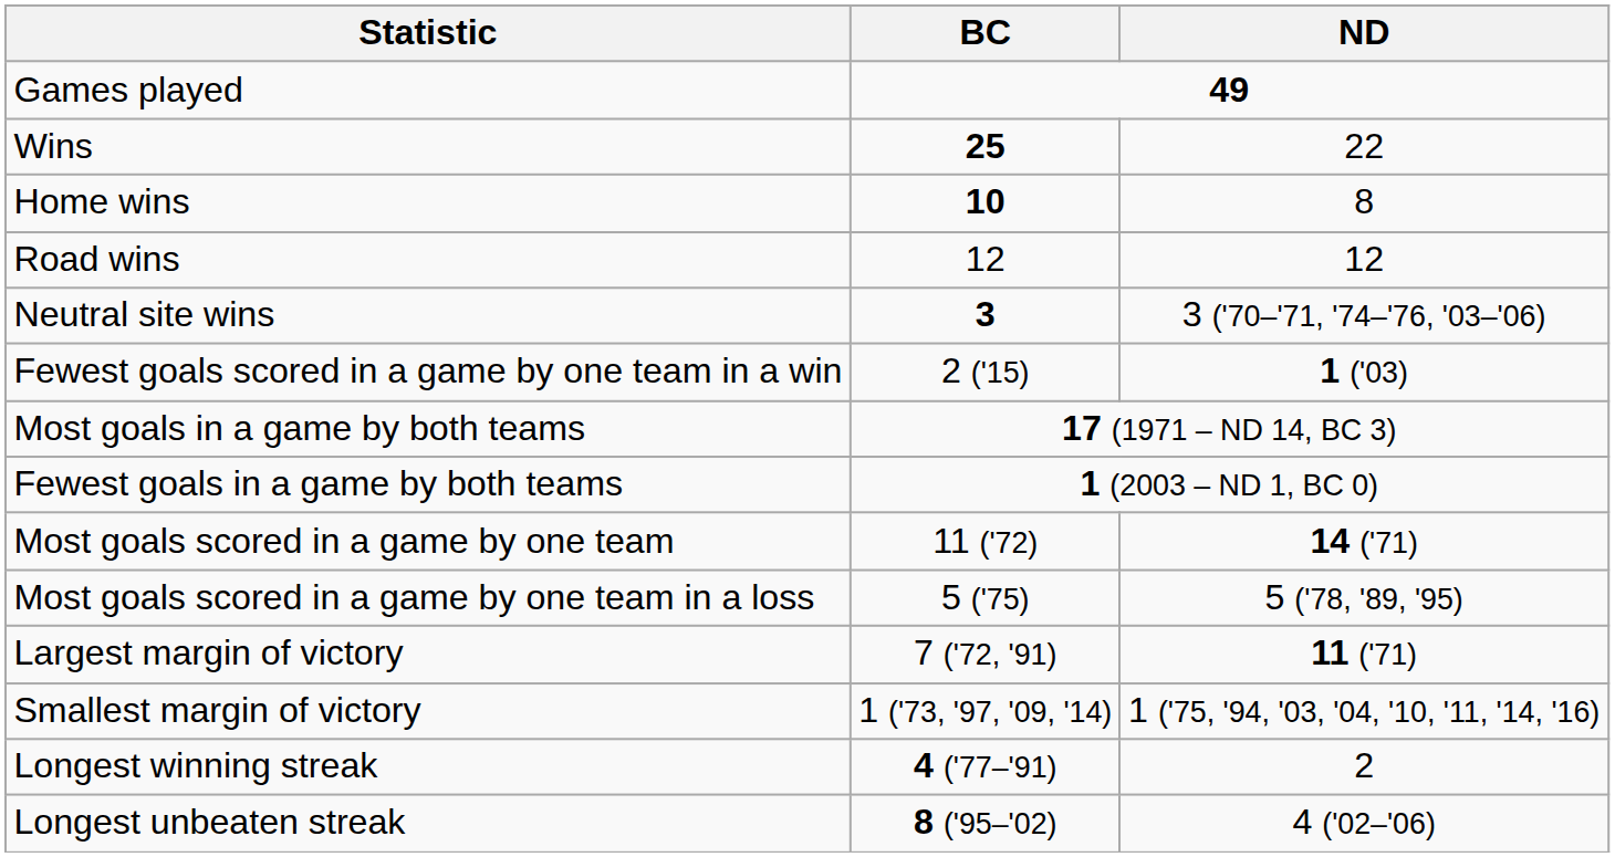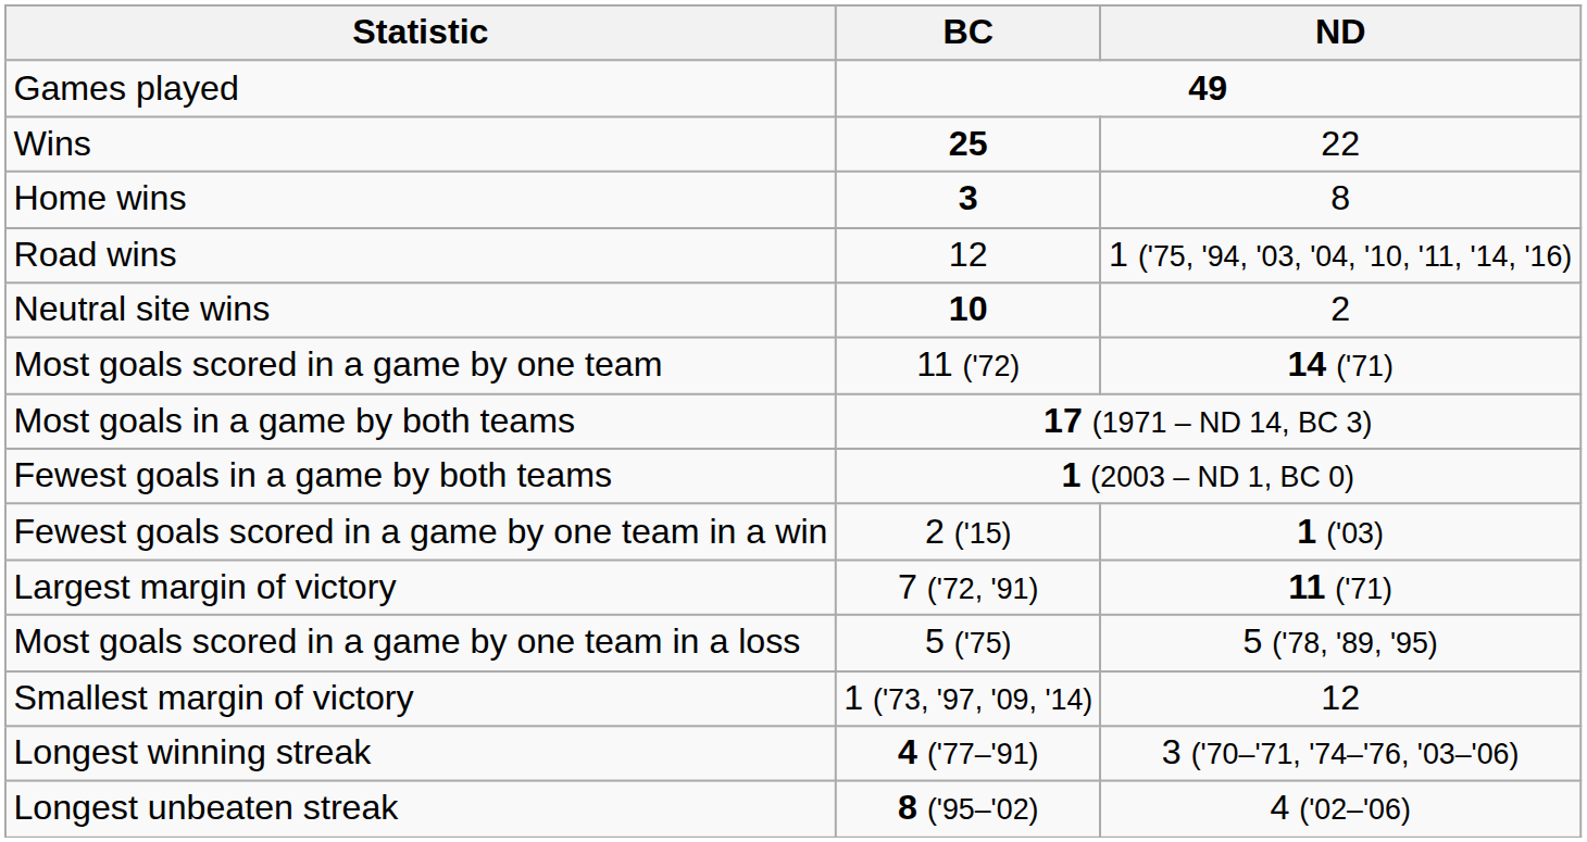 <table class="wikitable">
 <tr>
 <th>Statistic</th>
 <th>BC</th>
 <th>ND</th>
 </tr>
 <tr>
 <td>Games played</td>
 <td align=center colspan=2><strong>49</strong></td>
 </tr>
 <tr>
 <td>Wins</td>
 <td align=center><strong>25</strong></td>
 <td align=center>22</td>
 </tr>
 <tr>
 <td>Home wins</td>
-<td align=center><strong>10</strong></td>
+<td align=center><strong>3</strong></td>
 <td align=center>8</td>
 </tr>
 <tr>
 <td>Road wins</td>
 <td align=center>12</td>
-<td align=center>12</td>
+<td align=center>1 <small>('75, '94, '03, '04, '10, '11, '14, '16)</small></td>
 </tr>
 <tr>
 <td>Neutral site wins</td>
-<td align=center><strong>3</strong></td>
-<td align=center>3 <small>('70–'71, '74–'76, '03–'06)</small></td>
+<td align=center><strong>10</strong></td>
+<td align=center>2</td>
 </tr>
 <tr>
-<td>Fewest goals scored in a game by one team in a win</td>
-<td align=center>2 <small>('15)</small></td>
-<td align=center><strong>1</strong> <small>('03)</small></td>
+<td>Most goals scored in a game by one team</td>
+<td align=center>11 <small>('72)</small></td>
+<td align=center><strong>14</strong> <small>('71)</small></td>
 </tr>
 <tr>
 <td>Most goals in a game by both teams</td>
 <td align=center colspan=2><strong>17</strong> <small>(1971 – ND 14, BC 3)</small></td>
 </tr>
 <tr>
 <td>Fewest goals in a game by both teams</td>
 <td align=center colspan=2><strong>1</strong> <small>(2003 – ND 1, BC 0)</small></td>
 </tr>
 <tr>
-<td>Most goals scored in a game by one team</td>
-<td align=center>11 <small>('72)</small></td>
-<td align=center><strong>14</strong> <small>('71)</small></td>
+<td>Fewest goals scored in a game by one team in a win</td>
+<td align=center>2 <small>('15)</small></td>
+<td align=center><strong>1</strong> <small>('03)</small></td>
+</tr>
+<tr>
+<td>Largest margin of victory</td>
+<td align=center>7 <small>('72, '91)</small></td>
+<td align=center><strong>11</strong> <small>('71)</small></td>
 </tr>
 <tr>
 <td>Most goals scored in a game by one team in a loss</td>
 <td align=center>5 <small>('75)</small></td>
 <td align=center>5 <small>('78, '89, '95)</small></td>
 </tr>
 <tr>
-<td>Largest margin of victory</td>
-<td align=center>7 <small>('72, '91)</small></td>
-<td align=center><strong>11</strong> <small>('71)</small></td>
-</tr>
-<tr>
 <td>Smallest margin of victory</td>
 <td align=center>1 <small>('73, '97, '09, '14)</small></td>
-<td align=center>1 <small>('75, '94, '03, '04, '10, '11, '14, '16)</small></td>
+<td align=center>12</td>
 </tr>
 <tr>
 <td>Longest winning streak</td>
 <td align=center><strong>4</strong> <small>('77–'91)</small></td>
-<td align=center>2</td>
+<td align=center>3 <small>('70–'71, '74–'76, '03–'06)</small></td>
 </tr>
 <tr>
 <td>Longest unbeaten streak</td>
 <td align=center><strong>8</strong> <small>('95–'02)</small></td>
 <td align=center>4 <small>('02–'06)</small></td>
 </tr>
 </table>
